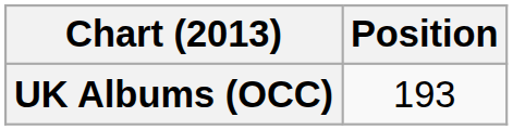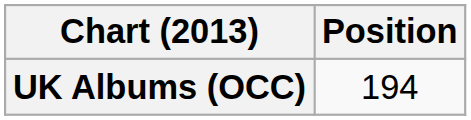 <table class="wikitable plainrowheaders" style="text-align:center">
 <tr>
 <th scope="col">Chart (2013)</th>
 <th scope="col">Position</th>
 </tr>
 <tr>
 <th scope="row">UK Albums (OCC)</th>
-<td>193</td>
+<td>194</td>
 </tr>
 </table>
